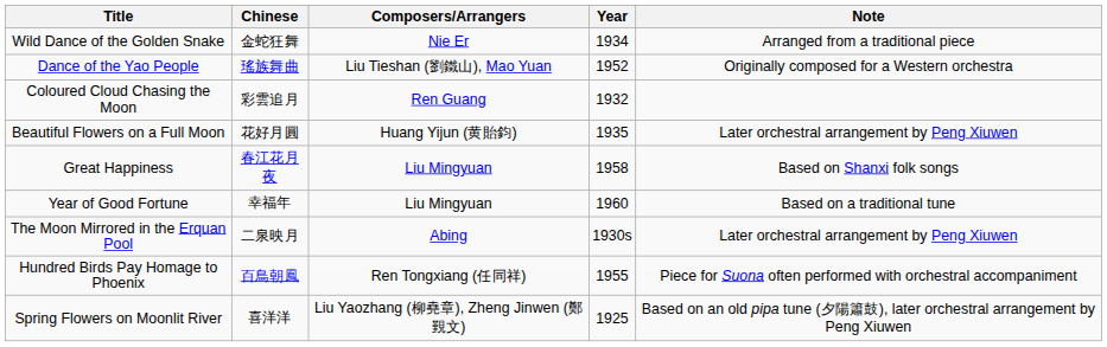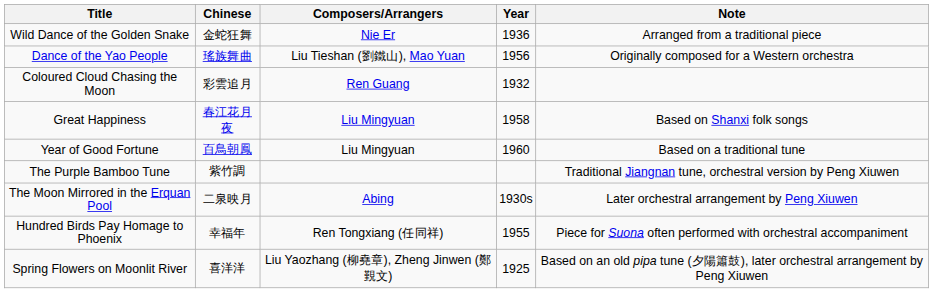 <table class="wikitable" style="text-align:center; width:95%;">
 <tr>
 <th scope="col">Title</th>
 <th scope="col">Chinese</th>
 <th scope="col">Composers/Arrangers</th>
 <th scope="col">Year</th>
 <th scope="col">Note</th>
 </tr>
 <tr>
 <td>Wild Dance of the Golden Snake</td>
 <td>金蛇狂舞</td>
 <td><a href='#'>Nie Er</a></td>
-<td>1934</td>
+<td>1936</td>
 <td>Arranged from a traditional piece</td>
 </tr>
 <tr>
 <td><a href='#'>Dance of the Yao People</a></td>
 <td><a href='#'>瑤族舞曲</a></td>
 <td>Liu Tieshan (劉鐵山), <a href='#'>Mao Yuan</a></td>
-<td>1952</td>
+<td>1956</td>
 <td>Originally composed for a Western orchestra</td>
 </tr>
 <tr>
 <td>Coloured Cloud Chasing the Moon</td>
 <td>彩雲追月</td>
 <td><a href='#'>Ren Guang</a></td>
 <td>1932</td>
 <td></td>
 </tr>
 <tr>
-<td>Beautiful Flowers on a Full Moon</td>
-<td>花好月圓</td>
-<td>Huang Yijun (黄貽鈞)</td>
-<td>1935</td>
-<td>Later orchestral arrangement by <a href='#'>Peng Xiuwen</a></td>
-</tr>
-<tr>
 <td>Great Happiness</td>
 <td><a href='#'>春江花月夜</a></td>
 <td><a href='#'>Liu Mingyuan</a></td>
 <td>1958</td>
 <td>Based on <a href='#'>Shanxi</a> folk songs</td>
 </tr>
 <tr>
 <td>Year of Good Fortune</td>
-<td>幸福年</td>
+<td><a href='#'>百鳥朝鳳</a></td>
 <td>Liu Mingyuan</td>
 <td>1960</td>
 <td>Based on a traditional tune</td>
+</tr>
+<tr>
+<td>The Purple Bamboo Tune</td>
+<td>紫竹調</td>
+<td></td>
+<td></td>
+<td>Traditional <a href='#'>Jiangnan</a> tune, orchestral version by Peng Xiuwen</td>
 </tr>
 <tr>
 <td>The Moon Mirrored in the <a href='#'>Erquan Pool</a></td>
 <td>二泉映月</td>
 <td><a href='#'>Abing</a></td>
 <td>1930s</td>
 <td>Later orchestral arrangement by <a href='#'>Peng Xiuwen</a></td>
 </tr>
 <tr>
 <td>Hundred Birds Pay Homage to Phoenix</td>
-<td><a href='#'>百鳥朝鳳</a></td>
+<td>幸福年</td>
 <td>Ren Tongxiang (任同祥)</td>
 <td>1955</td>
 <td>Piece for <em><a href='#'>Suona</a></em> often performed with orchestral accompaniment</td>
 </tr>
 <tr>
 <td>Spring Flowers on Moonlit River</td>
 <td>喜洋洋</td>
 <td>Liu Yaozhang (柳堯章), Zheng Jinwen (鄭覲文)</td>
 <td>1925</td>
 <td>Based on an old <em>pipa</em> tune (夕陽簫鼓), later orchestral arrangement by Peng Xiuwen</td>
 </tr>
 </table>
